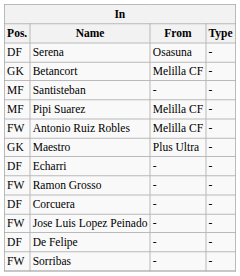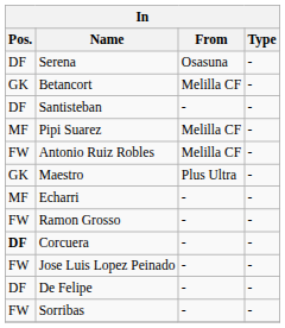 <table class="wikitable" style="font-size:90%;float:left; margin-right:1em;">
 <tr>
 <th colspan="4">In</th>
 </tr>
 <tr>
 <th>Pos.</th>
 <th>Name</th>
 <th>From</th>
 <th>Type</th>
 </tr>
 <tr>
 <td>DF</td>
 <td>Serena</td>
 <td>Osasuna</td>
 <td>-</td>
 </tr>
 <tr>
 <td>GK</td>
 <td>Betancort</td>
 <td>Melilla CF</td>
 <td>-</td>
 </tr>
 <tr>
-<td>MF</td>
+<td>DF</td>
 <td>Santisteban</td>
 <td>-</td>
 <td>-</td>
 </tr>
 <tr>
 <td>MF</td>
 <td>Pipi Suarez</td>
 <td>Melilla CF</td>
 <td>-</td>
 </tr>
 <tr>
 <td>FW</td>
 <td>Antonio Ruiz Robles</td>
 <td>Melilla CF</td>
 <td>-</td>
 </tr>
 <tr>
 <td>GK</td>
 <td>Maestro</td>
 <td>Plus Ultra</td>
 <td>-</td>
 </tr>
 <tr>
-<td>DF</td>
+<td>MF</td>
 <td>Echarri</td>
 <td>-</td>
 <td>-</td>
 </tr>
 <tr>
 <td>FW</td>
 <td>Ramon Grosso</td>
 <td>-</td>
 <td>-</td>
 </tr>
 <tr>
-<td>DF</td>
+<td><strong>DF</strong></td>
 <td>Corcuera</td>
 <td>-</td>
 <td>-</td>
 </tr>
 <tr>
 <td>FW</td>
 <td>Jose Luis Lopez Peinado</td>
 <td>-</td>
 <td>-</td>
 </tr>
 <tr>
 <td>DF</td>
 <td>De Felipe</td>
 <td>-</td>
 <td>-</td>
 </tr>
 <tr>
 <td>FW</td>
 <td>Sorribas</td>
 <td>-</td>
 <td>-</td>
 </tr>
 <tr>
 </tr>
 </table>
